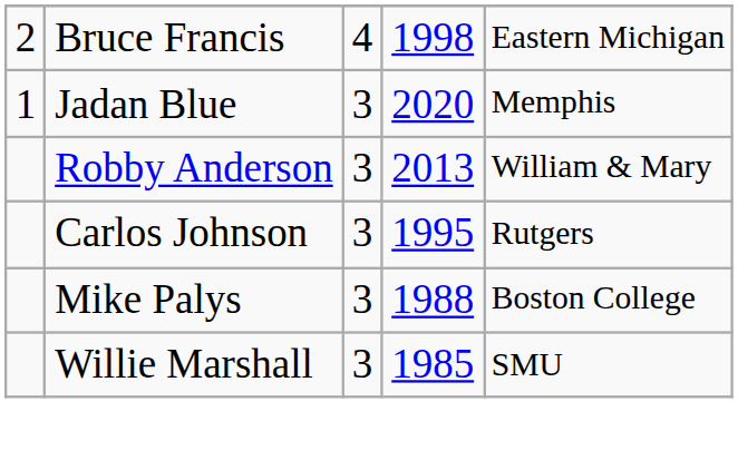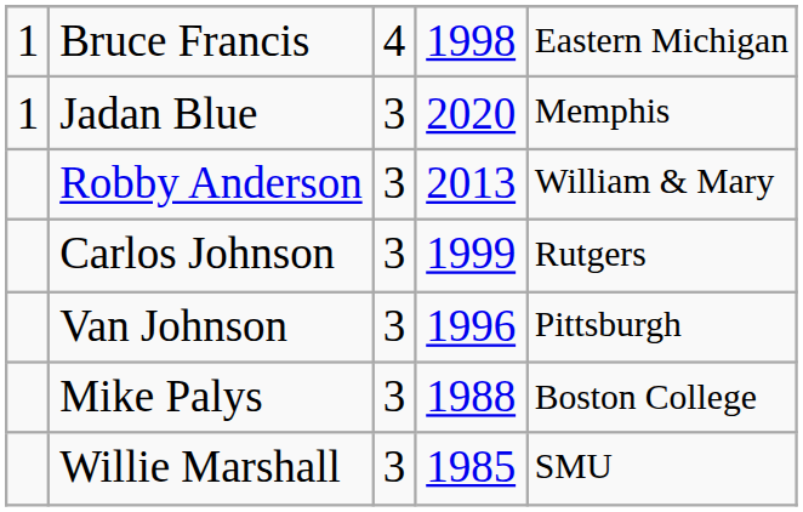 <table class="wikitable">
 <tr>
 </tr>
 <tr>
-<td>2</td>
+<td>1</td>
 <td>Bruce Francis</td>
 <td>4</td>
 <td><a href='#'>1998</a></td>
 <td style="font-size:80%;">Eastern Michigan</td>
 </tr>
 <tr>
 <td>1</td>
 <td>Jadan Blue</td>
 <td>3</td>
 <td><a href='#'>2020</a></td>
 <td style="font-size:80%;">Memphis</td>
 </tr>
 <tr>
 <td></td>
 <td><a href='#'>Robby Anderson</a></td>
 <td>3</td>
 <td><a href='#'>2013</a></td>
 <td style="font-size:80%;">William & Mary</td>
 </tr>
 <tr>
 <td></td>
 <td>Carlos Johnson</td>
 <td>3</td>
-<td><a href='#'>1995</a></td>
+<td><a href='#'>1999</a></td>
 <td style="font-size:80%;">Rutgers</td>
+</tr>
+<tr>
+<td></td>
+<td>Van Johnson</td>
+<td>3</td>
+<td><a href='#'>1996</a></td>
+<td style="font-size:80%;">Pittsburgh</td>
 </tr>
 <tr>
 <td></td>
 <td>Mike Palys</td>
 <td>3</td>
 <td><a href='#'>1988</a></td>
 <td style="font-size:80%;">Boston College</td>
 </tr>
 <tr>
 <td></td>
 <td>Willie Marshall</td>
 <td>3</td>
 <td><a href='#'>1985</a></td>
 <td style="font-size:80%;">SMU</td>
 </tr>
 </table>
